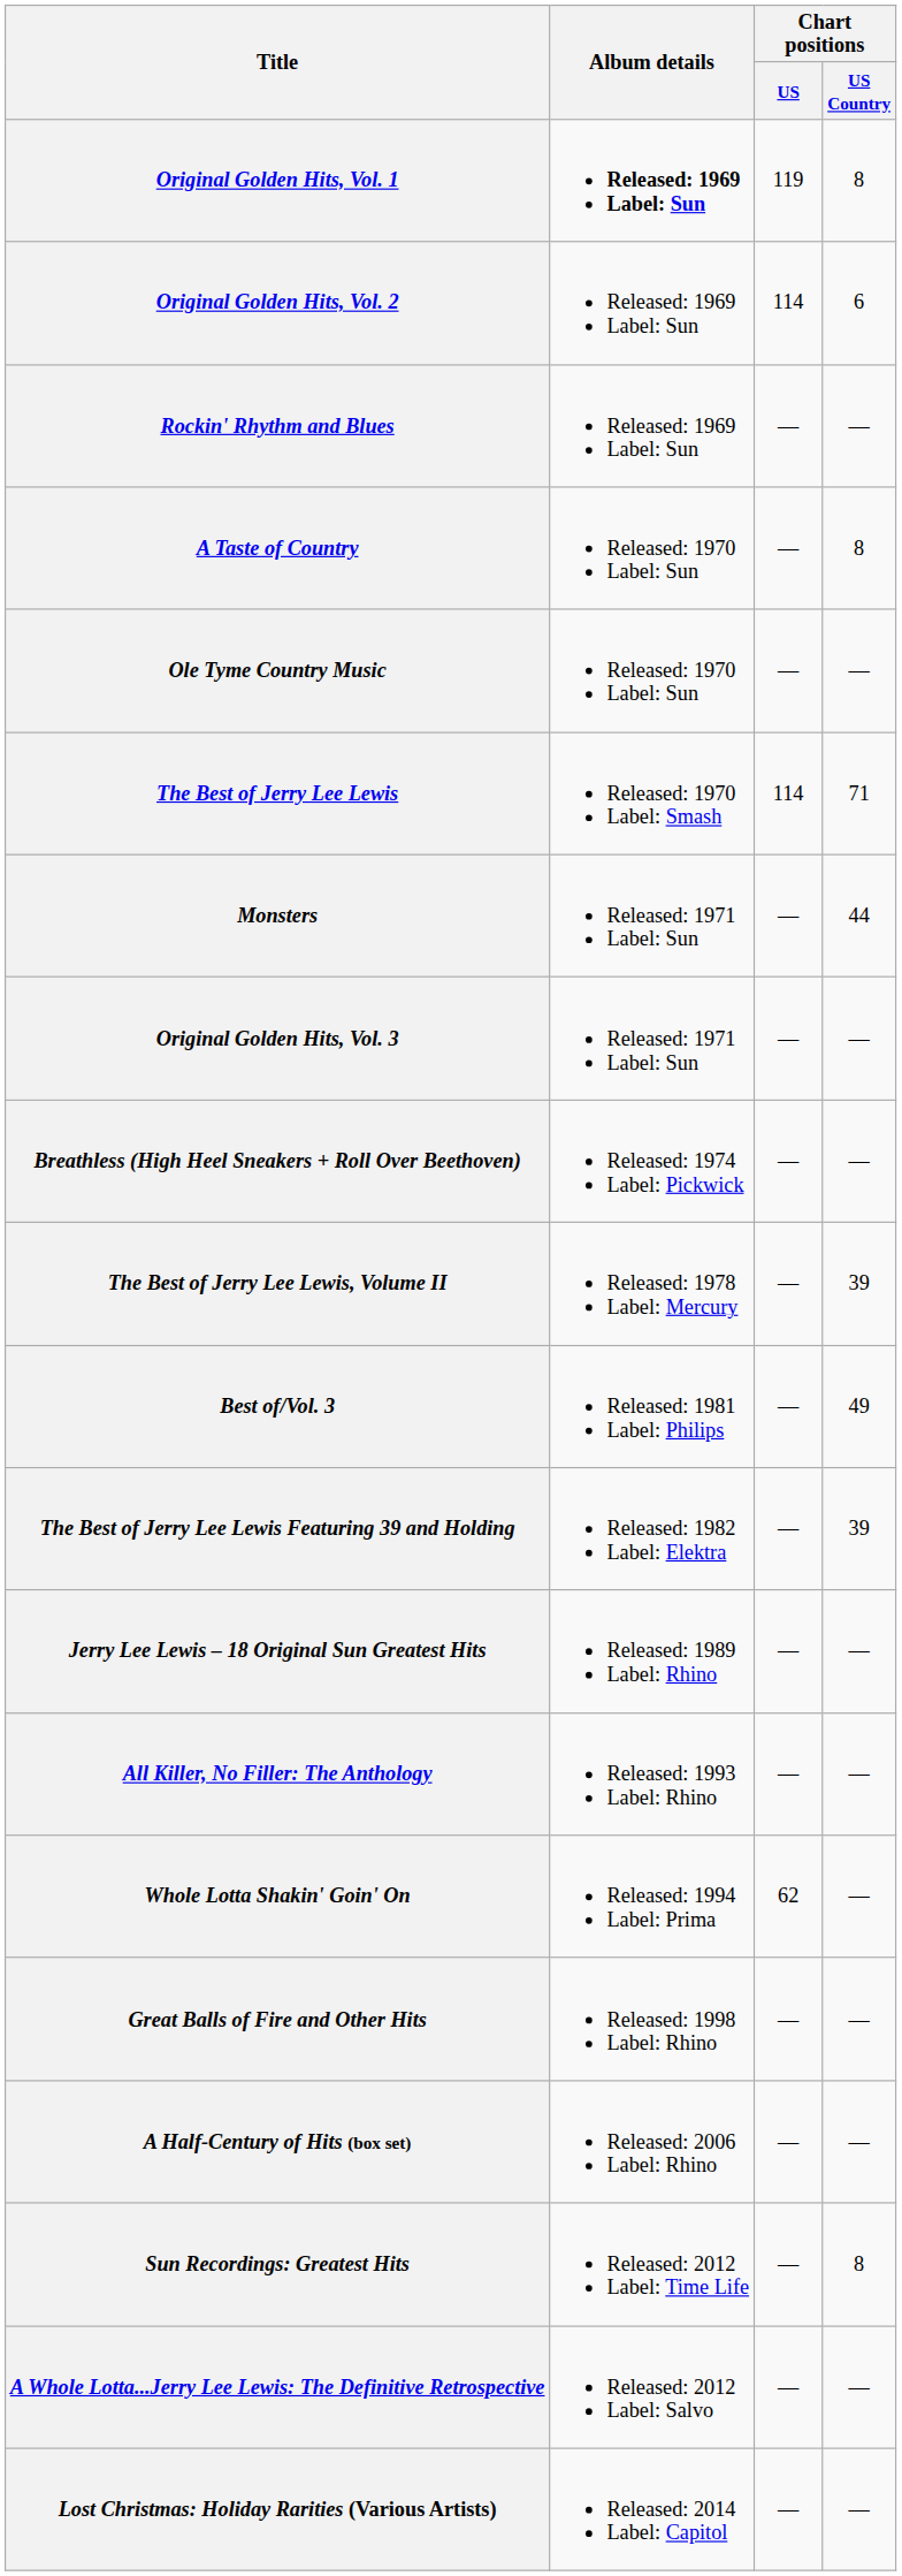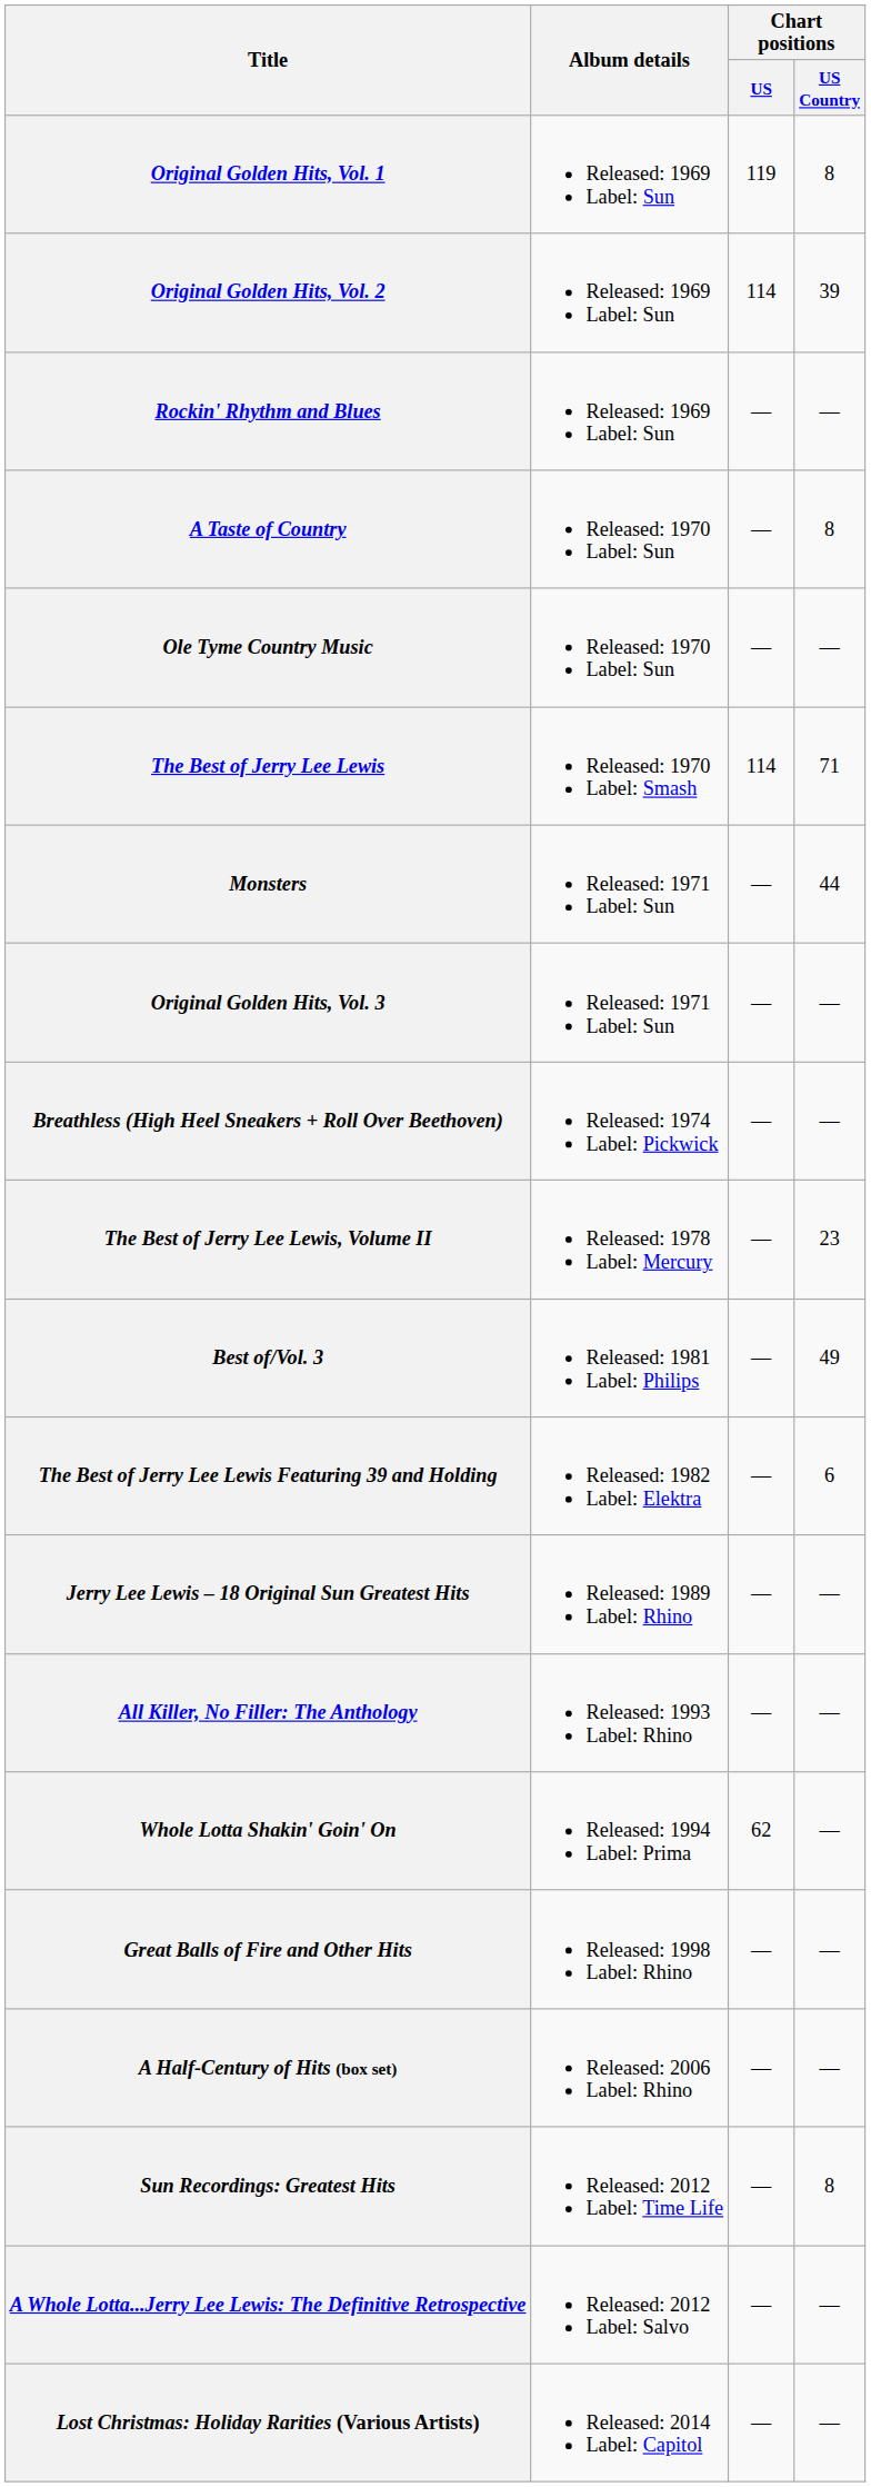 <table class="wikitable plainrowheaders">
 <tr>
 <th rowspan="2">Title</th>
 <th rowspan="2">Album details</th>
 <th colspan="2">Chart positions</th>
 </tr>
 <tr>
 <th width="45"><small><a href='#'>US</a></small></th>
 <th width="45"><small><a href='#'>US Country</a></small></th>
 </tr>
 <tr>
 <th scope="row"><em><a href='#'>Original Golden Hits, Vol. 1</a></em></th>
-<td><strong><br><ul><li>Released: 1969</li><li>Label: <a href='#'>Sun</a></li></ul></strong></td>
+<td><br><ul><li>Released: 1969</li><li>Label: <a href='#'>Sun</a></li></ul></td>
 <td align="center">119</td>
 <td align="center">8</td>
 </tr>
 <tr>
 <th scope="row"><em><a href='#'>Original Golden Hits, Vol. 2</a></em></th>
 <td><br><ul><li>Released: 1969</li><li>Label: Sun</li></ul></td>
 <td align="center">114</td>
-<td align="center">6</td>
+<td align="center">39</td>
 </tr>
 <tr>
 <th scope="row"><em><a href='#'>Rockin' Rhythm and Blues</a></em></th>
 <td><br><ul><li>Released: 1969</li><li>Label: Sun</li></ul></td>
 <td align="center">—</td>
 <td align="center">—</td>
 </tr>
 <tr>
 <th scope="row"><em><a href='#'>A Taste of Country</a></em></th>
 <td><br><ul><li>Released: 1970</li><li>Label: Sun</li></ul></td>
 <td align="center">—</td>
 <td align="center">8</td>
 </tr>
 <tr>
 <th scope="row"><em>Ole Tyme Country Music</em></th>
 <td><br><ul><li>Released: 1970</li><li>Label: Sun</li></ul></td>
 <td align="center">—</td>
 <td align="center">—</td>
 </tr>
 <tr>
 <th scope="row"><em><a href='#'>The Best of Jerry Lee Lewis</a></em></th>
 <td><br><ul><li>Released: 1970</li><li>Label: <a href='#'>Smash</a></li></ul></td>
 <td align="center">114</td>
 <td align="center">71</td>
 </tr>
 <tr>
 <th scope="row"><em>Monsters</em></th>
 <td><br><ul><li>Released: 1971</li><li>Label: Sun</li></ul></td>
 <td align="center">—</td>
 <td align="center">44</td>
 </tr>
 <tr>
 <th scope="row"><em>Original Golden Hits, Vol. 3</em></th>
 <td><br><ul><li>Released: 1971</li><li>Label: Sun</li></ul></td>
 <td align="center">—</td>
 <td align="center">—</td>
 </tr>
 <tr>
 <th scope="row"><em>Breathless (High Heel Sneakers + Roll Over Beethoven)</em></th>
 <td><br><ul><li>Released: 1974</li><li>Label: <a href='#'>Pickwick</a></li></ul></td>
 <td align="center">—</td>
 <td align="center">—</td>
 </tr>
 <tr>
 <th scope="row"><em>The Best of Jerry Lee Lewis, Volume II</em></th>
 <td><br><ul><li>Released: 1978</li><li>Label: <a href='#'>Mercury</a></li></ul></td>
 <td align="center">—</td>
-<td align="center">39</td>
+<td align="center">23</td>
 </tr>
 <tr>
 <th scope="row"><em>Best of/Vol. 3</em></th>
 <td><br><ul><li>Released: 1981</li><li>Label: <a href='#'>Philips</a></li></ul></td>
 <td align="center">—</td>
 <td align="center">49</td>
 </tr>
 <tr>
 <th scope="row"><em>The Best of Jerry Lee Lewis Featuring 39 and Holding</em></th>
 <td><br><ul><li>Released: 1982</li><li>Label: <a href='#'>Elektra</a></li></ul></td>
 <td align="center">—</td>
-<td align="center">39</td>
+<td align="center">6</td>
 </tr>
 <tr>
 <th scope="row"><em>Jerry Lee Lewis – 18 Original Sun Greatest Hits</em></th>
 <td><br><ul><li>Released: 1989</li><li>Label: <a href='#'>Rhino</a></li></ul></td>
 <td align="center">—</td>
 <td align="center">—</td>
 </tr>
 <tr>
 <th scope="row"><em><a href='#'>All Killer, No Filler: The Anthology</a></em></th>
 <td><br><ul><li>Released: 1993</li><li>Label: Rhino</li></ul></td>
 <td align="center">—</td>
 <td align="center">—</td>
 </tr>
 <tr>
 <th scope="row"><em>Whole Lotta Shakin' Goin' On</em></th>
 <td><br><ul><li>Released: 1994</li><li>Label: Prima</li></ul></td>
 <td align="center">62</td>
 <td align="center">—</td>
 </tr>
 <tr>
 <th scope="row"><em>Great Balls of Fire and Other Hits</em></th>
 <td><br><ul><li>Released: 1998</li><li>Label: Rhino</li></ul></td>
 <td align="center">—</td>
 <td align="center">—</td>
 </tr>
 <tr>
 <th scope="row"><em>A Half-Century of Hits</em> <small>(box set)</small></th>
 <td><br><ul><li>Released: 2006</li><li>Label: Rhino</li></ul></td>
 <td align="center">—</td>
 <td align="center">—</td>
 </tr>
 <tr>
 <th scope="row"><em>Sun Recordings: Greatest Hits</em></th>
 <td><br><ul><li>Released: 2012</li><li>Label: <a href='#'>Time Life</a></li></ul></td>
 <td align="center">—</td>
 <td align="center">8</td>
 </tr>
 <tr>
 <th scope="row"><em><a href='#'>A Whole Lotta...Jerry Lee Lewis: The Definitive Retrospective</a></em></th>
 <td><br><ul><li>Released: 2012</li><li>Label: Salvo</li></ul></td>
 <td align="center">—</td>
 <td align="center">—</td>
 </tr>
 <tr>
 <th scope="row"><em>Lost Christmas: Holiday Rarities</em> (Various Artists)</th>
 <td><br><ul><li>Released: 2014</li><li>Label: <a href='#'>Capitol</a></li></ul></td>
 <td align="center">—</td>
 <td align="center">—</td>
 </tr>
 </table>
